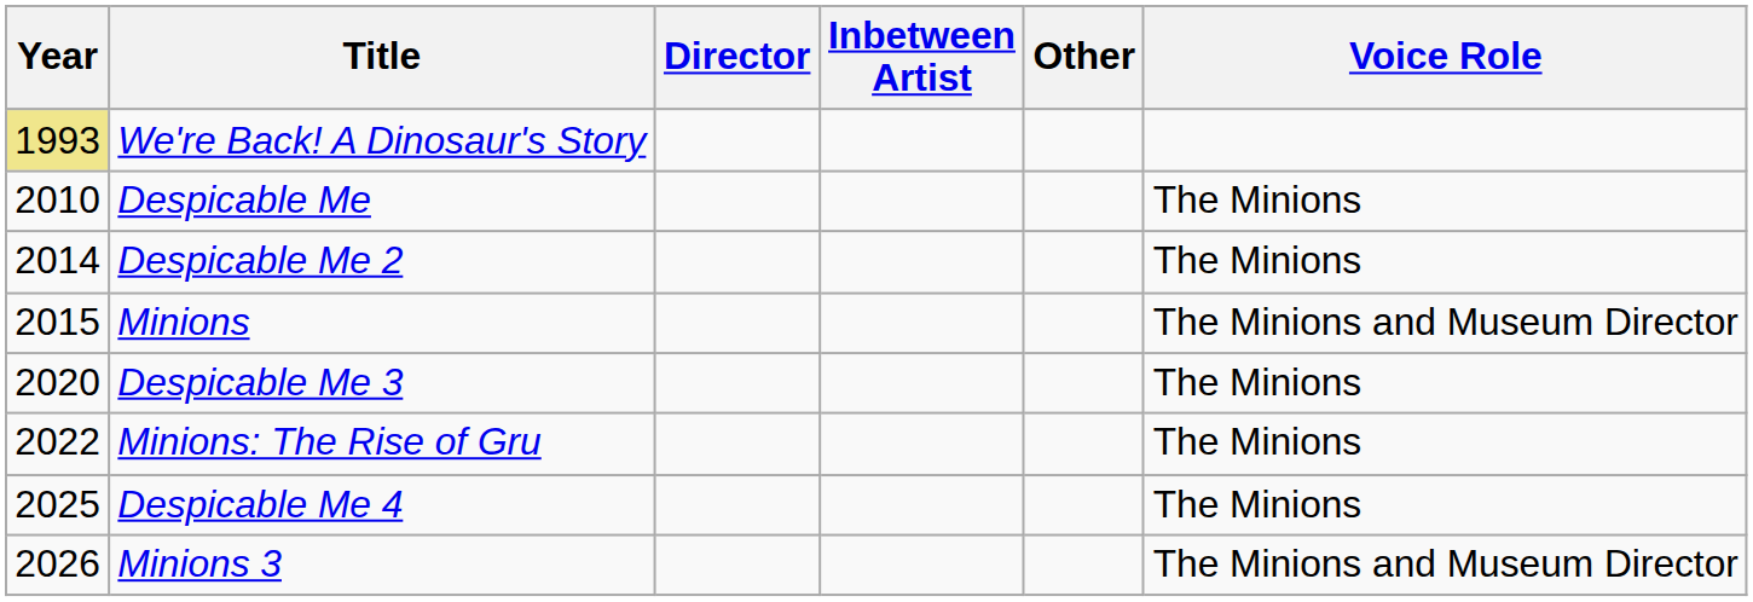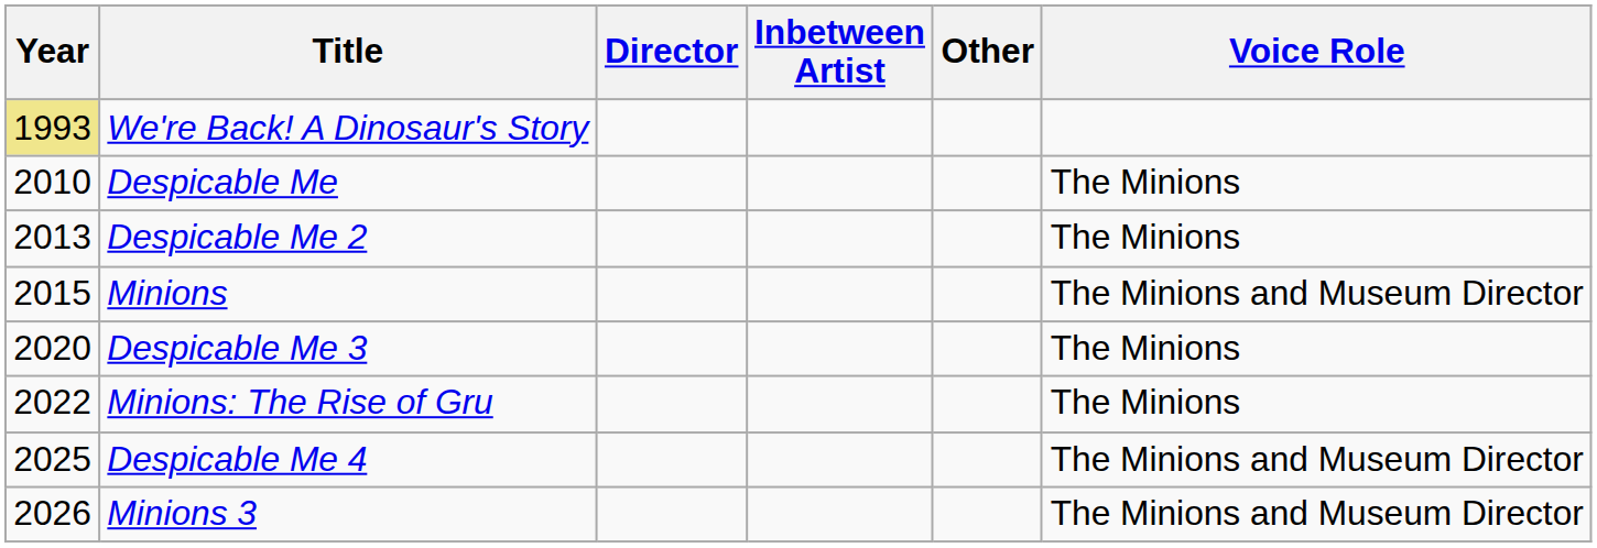 <table class="wikitable">
 <tr>
 <th>Year</th>
 <th>Title</th>
 <th><a href='#'>Director</a></th>
 <th><a href='#'>Inbetween<br>Artist</a></th>
 <th>Other</th>
 <th><a href='#'>Voice Role</a></th>
 </tr>
 <tr>
 <td style="background: khaki;">1993</td>
 <td><em><a href='#'>We're Back! A Dinosaur's Story</a></em></td>
 <td></td>
 <td></td>
 <td></td>
 <td></td>
 </tr>
 <tr>
 <td>2010</td>
 <td><em><a href='#'>Despicable Me</a></em></td>
 <td></td>
 <td></td>
 <td></td>
 <td>The Minions</td>
 </tr>
 <tr>
-<td>2014</td>
+<td>2013</td>
 <td><em><a href='#'>Despicable Me 2</a></em></td>
 <td></td>
 <td></td>
 <td></td>
 <td>The Minions</td>
 </tr>
 <tr>
 <td>2015</td>
 <td><em><a href='#'>Minions</a></em></td>
 <td></td>
 <td></td>
 <td></td>
 <td>The Minions and Museum Director</td>
 </tr>
 <tr>
 <td>2020</td>
 <td><em><a href='#'>Despicable Me 3</a></em></td>
 <td></td>
 <td></td>
 <td></td>
 <td>The Minions</td>
 </tr>
 <tr>
 <td>2022</td>
 <td><em><a href='#'>Minions: The Rise of Gru</a></em></td>
 <td></td>
 <td></td>
 <td></td>
 <td>The Minions</td>
 </tr>
 <tr>
 <td>2025</td>
 <td><em><a href='#'>Despicable Me 4</a></em></td>
 <td></td>
 <td></td>
 <td></td>
-<td>The Minions</td>
+<td>The Minions and Museum Director</td>
 </tr>
 <tr>
 <td>2026</td>
 <td><em><a href='#'>Minions 3</a></em></td>
 <td></td>
 <td></td>
 <td></td>
 <td>The Minions and Museum Director</td>
 </tr>
 </table>
